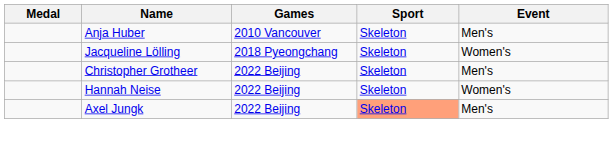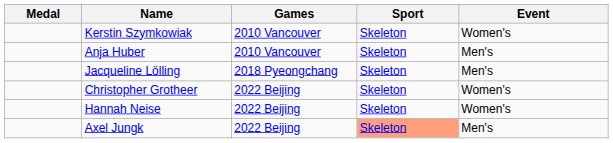 <table class="wikitable sortable">
 <tr>
 <th style="width:6em">Medal</th>
 <th style="width:12em">Name</th>
 <th style="width:10em">Games</th>
 <th style="width:8em">Sport</th>
 <th style="width:12em">Event</th>
+</tr>
+<tr>
+<td></td>
+<td><a href='#'>Kerstin Szymkowiak</a></td>
+<td> <a href='#'>2010 Vancouver</a></td>
+<td> <a href='#'>Skeleton</a></td>
+<td>Women's</td>
 </tr>
 <tr>
 <td></td>
 <td><a href='#'>Anja Huber</a></td>
 <td> <a href='#'>2010 Vancouver</a></td>
 <td> <a href='#'>Skeleton</a></td>
 <td>Men's</td>
 </tr>
 <tr>
 <td></td>
 <td><a href='#'>Jacqueline Lölling</a></td>
 <td> <a href='#'>2018 Pyeongchang</a></td>
 <td> <a href='#'>Skeleton</a></td>
-<td>Women's</td>
+<td>Men's</td>
 </tr>
 <tr>
 <td></td>
 <td><a href='#'>Christopher Grotheer</a></td>
 <td> <a href='#'>2022 Beijing</a></td>
 <td> <a href='#'>Skeleton</a></td>
-<td>Men's</td>
+<td>Women's</td>
 </tr>
 <tr>
 <td></td>
 <td><a href='#'>Hannah Neise</a></td>
 <td> <a href='#'>2022 Beijing</a></td>
 <td> <a href='#'>Skeleton</a></td>
 <td>Women's</td>
 </tr>
 <tr>
 <td></td>
 <td><a href='#'>Axel Jungk</a></td>
 <td> <a href='#'>2022 Beijing</a></td>
 <td style="background: lightsalmon;"> <a href='#'>Skeleton</a></td>
 <td>Men's</td>
 </tr>
 </table>
